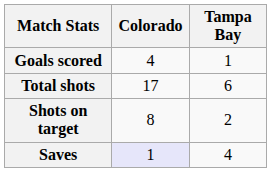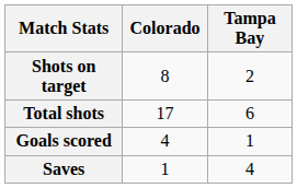 <table class="wikitable plainrowheaders" style="text-align:center">
 <tr>
 <th scope=col width=100>Match Stats</th>
 <th scope=col width=70>Colorado</th>
 <th scope=col width=70>Tampa Bay</th>
 </tr>
 <tr>
-<th scope=row>Goals scored</th>
-<td>4</td>
-<td>1</td>
+<th scope=row>Shots on target</th>
+<td>8</td>
+<td>2</td>
 </tr>
 <tr>
 <th scope=row>Total shots</th>
 <td>17</td>
 <td>6</td>
 </tr>
 <tr>
-<th scope=row>Shots on target</th>
-<td>8</td>
-<td>2</td>
+<th scope=row>Goals scored</th>
+<td>4</td>
+<td>1</td>
 </tr>
 <tr>
 <th scope=row>Saves</th>
-<td style="background: lavender;">1</td>
+<td>1</td>
 <td>4</td>
 </tr>
 </table>
